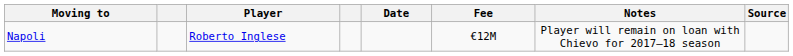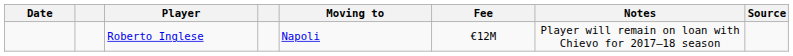 <table class="wikitable sortable">
 <tr>
-<th style="width:180px;">Moving to</th>
+<th style="width:80px;">Date</th>
 <th style="width:30px;"></th>
 <th style="width:180px;">Player</th>
 <th style="width:20px;"></th>
-<th style="width:80px;">Date</th>
+<th style="width:180px;">Moving to</th>
 <th style="width:120px;" class="unsortable">Fee</th>
 <th style="width:250px;" class="unsortable">Notes</th>
 <th style="width:20px;">Source</th>
 </tr>
 <tr>
-<td> <a href='#'>Napoli</a></td>
+<td></td>
 <td align=center></td>
 <td> <a href='#'>Roberto Inglese</a></td>
 <td align=center></td>
-<td></td>
+<td> <a href='#'>Napoli</a></td>
 <td align=center>€12M</td>
 <td align=center>Player will remain on loan with Chievo for 2017–18 season</td>
 <td></td>
 </tr>
 </table>
